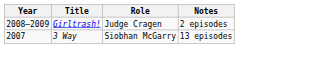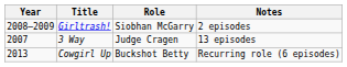 <table class="wikitable sortable">
 <tr>
 <th>Year</th>
 <th>Title</th>
 <th>Role</th>
 <th class="unsortable">Notes</th>
 </tr>
 <tr>
 <td>2008–2009</td>
 <td><em><a href='#'>Girltrash!</a></em></td>
-<td>Judge Cragen</td>
+<td>Siobhan McGarry</td>
 <td>2 episodes</td>
 </tr>
 <tr>
 <td>2007</td>
 <td><em>3 Way</em></td>
-<td>Siobhan McGarry</td>
+<td>Judge Cragen</td>
 <td>13 episodes</td>
 </tr>
+<tr>
+<td>2013</td>
+<td><em>Cowgirl Up</em></td>
+<td>Buckshot Betty</td>
+<td>Recurring role (6 episodes)</td>
+</tr>
 </table>
